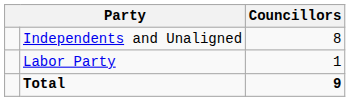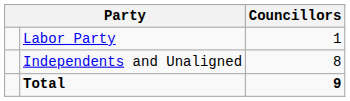 <table class="wikitable">
 <tr>
 <th colspan="2">Party</th>
 <th>Councillors</th>
 </tr>
 <tr>
 <td> </td>
-<td><a href='#'>Independents</a> and Unaligned</td>
-<td align=right>8</td>
+<td><a href='#'>Labor Party</a></td>
+<td align=right>1</td>
 </tr>
 <tr>
 <td> </td>
-<td><a href='#'>Labor Party</a></td>
-<td align=right>1</td>
+<td><a href='#'>Independents</a> and Unaligned</td>
+<td align=right>8</td>
 </tr>
 <tr>
 <td></td>
 <td><strong>Total</strong></td>
 <td align=right><strong>9</strong></td>
 </tr>
 </table>
